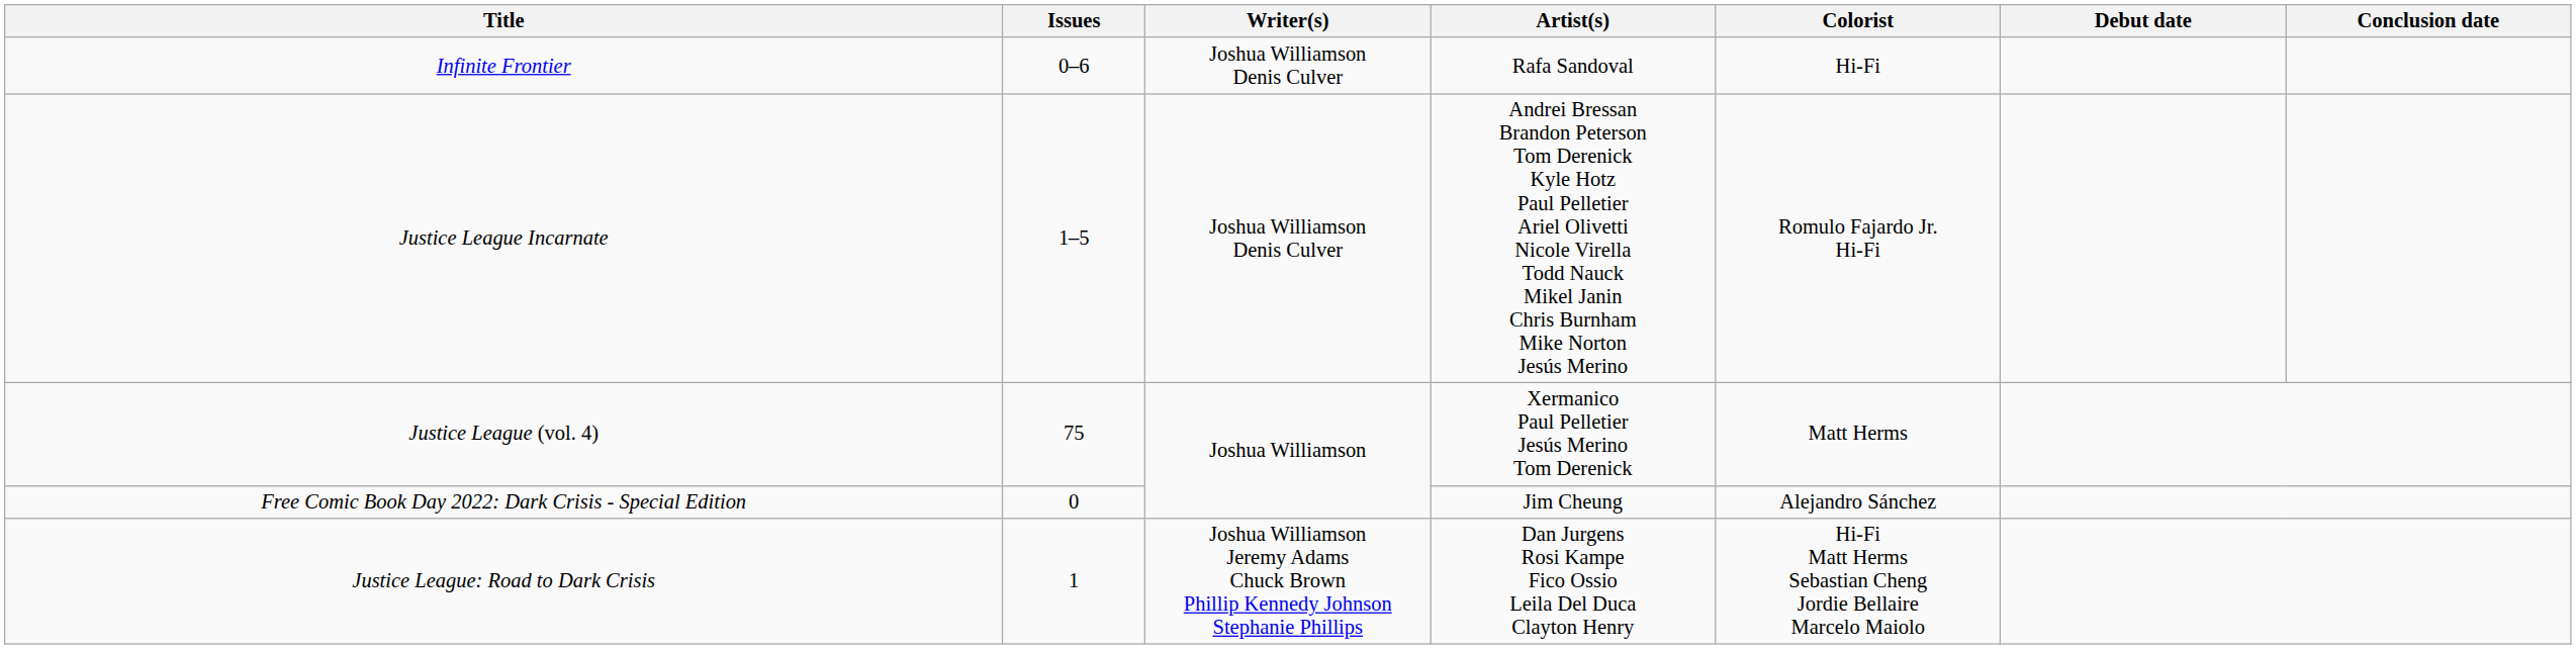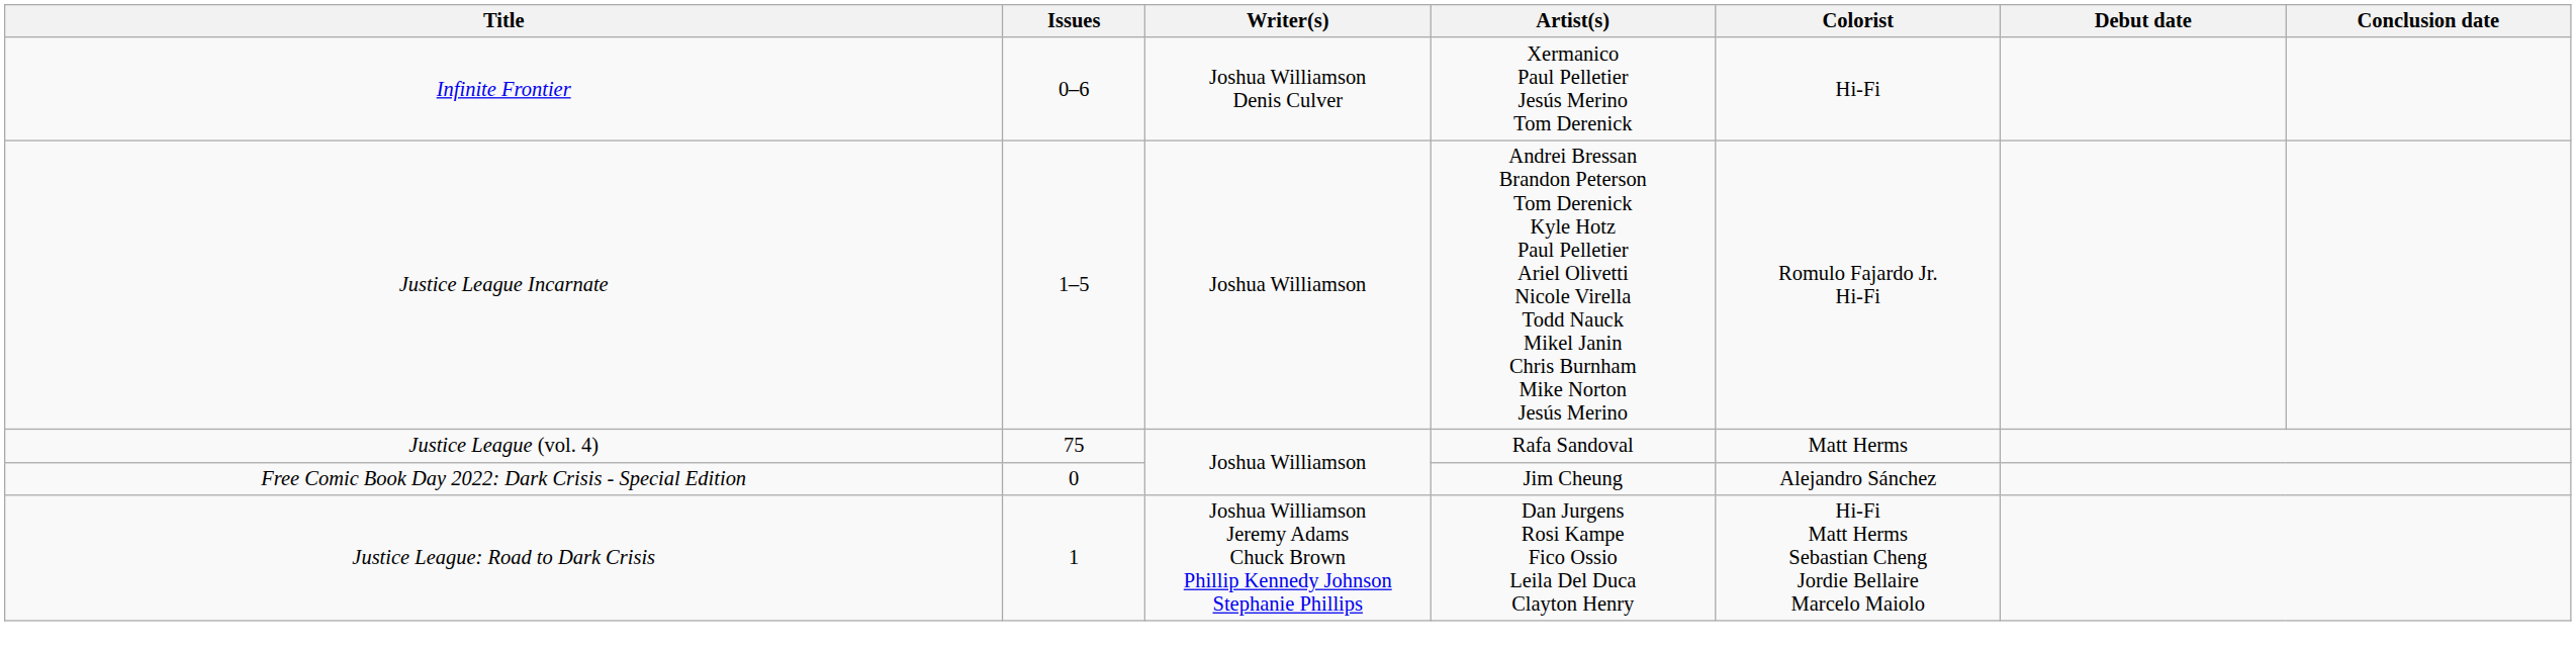 <table class="wikitable" style="text-align:center; width:100%">
 <tr>
 <th scope="col" width="35%">Title</th>
 <th scope="col" width="5%">Issues</th>
 <th scope="col" width="10%">Writer(s)</th>
 <th scope="col" width="10%">Artist(s)</th>
 <th scope="col" width="10%">Colorist</th>
 <th scope="col" width="10%">Debut date</th>
 <th scope="col" width="10%">Conclusion date</th>
 </tr>
 <tr>
 <td><em><a href='#'>Infinite Frontier</a></em></td>
 <td>0–6</td>
 <td>Joshua Williamson<br>Denis Culver</td>
-<td>Rafa Sandoval</td>
+<td>Xermanico<br>Paul Pelletier<br>Jesús Merino<br>Tom Derenick</td>
 <td>Hi-Fi</td>
 <td></td>
 <td></td>
 </tr>
 <tr>
 <td><em> Justice League Incarnate</em></td>
 <td>1–5</td>
-<td>Joshua Williamson<br>Denis Culver</td>
+<td>Joshua Williamson</td>
 <td>Andrei Bressan<br>Brandon Peterson<br>Tom Derenick<br>Kyle Hotz<br>Paul Pelletier<br>Ariel Olivetti<br>Nicole Virella<br>Todd Nauck<br>Mikel Janin<br>Chris Burnham<br>Mike Norton<br>Jesús Merino</td>
 <td>Romulo Fajardo Jr.<br>Hi-Fi</td>
 <td></td>
 <td></td>
 </tr>
 <tr>
 <td><em>Justice League</em> (vol. 4)</td>
 <td>75</td>
 <td rowspan="2">Joshua Williamson</td>
-<td>Xermanico<br>Paul Pelletier<br>Jesús Merino<br>Tom Derenick</td>
+<td>Rafa Sandoval</td>
 <td>Matt Herms</td>
 <td colspan="2"></td>
 </tr>
 <tr>
 <td><em>Free Comic Book Day 2022: Dark Crisis - Special Edition</em></td>
 <td>0</td>
 <td>Jim Cheung</td>
 <td>Alejandro Sánchez</td>
 <td colspan="2"></td>
 </tr>
 <tr>
 <td><em>Justice League: Road to Dark Crisis</em></td>
 <td>1</td>
 <td>Joshua Williamson<br>Jeremy Adams<br>Chuck Brown<br><a href='#'>Phillip Kennedy Johnson</a><br><a href='#'>Stephanie Phillips</a></td>
 <td>Dan Jurgens<br>Rosi Kampe<br>Fico Ossio<br>Leila Del Duca<br>Clayton Henry</td>
 <td>Hi-Fi<br>Matt Herms<br>Sebastian Cheng<br>Jordie Bellaire<br>Marcelo Maiolo</td>
 <td colspan="2"></td>
 </tr>
 </table>
